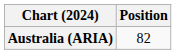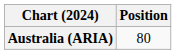 <table class="wikitable sortable plainrowheaders" style="text-align:center">
 <tr>
 <th scope="col">Chart (2024)</th>
 <th scope="col">Position</th>
 </tr>
 <tr>
 <th scope="row">Australia (ARIA)</th>
-<td>82</td>
+<td>80</td>
 </tr>
 </table>
